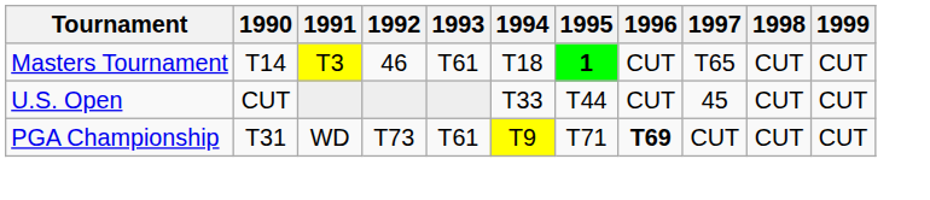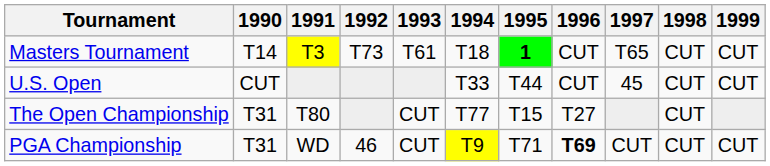 <table class="wikitable" style="font-size:95%;text-align:center;">
 <tr>
 <th>Tournament</th>
 <th>1990</th>
 <th>1991</th>
 <th>1992</th>
 <th>1993</th>
 <th>1994</th>
 <th>1995</th>
 <th>1996</th>
 <th>1997</th>
 <th>1998</th>
 <th>1999</th>
 </tr>
 <tr>
 <td align=left><a href='#'>Masters Tournament</a></td>
 <td>T14</td>
 <td style="background:yellow;">T3</td>
-<td>46</td>
+<td>T73</td>
 <td>T61</td>
 <td>T18</td>
 <td style="background:lime;"><strong>1</strong></td>
 <td>CUT</td>
 <td>T65</td>
 <td>CUT</td>
 <td>CUT</td>
 </tr>
 <tr>
 <td align=left><a href='#'>U.S. Open</a></td>
 <td>CUT</td>
 <td style="background:#eee;"></td>
 <td style="background:#eee;"></td>
 <td style="background:#eee;"></td>
 <td>T33</td>
 <td>T44</td>
 <td>CUT</td>
 <td>45</td>
 <td>CUT</td>
 <td>CUT</td>
 </tr>
 <tr>
+<td align=left><a href='#'>The Open Championship</a></td>
+<td>T31</td>
+<td>T80</td>
+<td style="background:#eee;"></td>
+<td>CUT</td>
+<td>T77</td>
+<td>T15</td>
+<td>T27</td>
+<td style="background:#eee;"></td>
+<td>CUT</td>
+<td style="background:#eee;"></td>
+</tr>
+<tr>
 <td align=left><a href='#'>PGA Championship</a></td>
 <td>T31</td>
 <td>WD</td>
-<td>T73</td>
-<td>T61</td>
+<td>46</td>
+<td>CUT</td>
 <td style="background:yellow;">T9</td>
 <td>T71</td>
 <td><strong>T69</strong></td>
 <td>CUT</td>
 <td>CUT</td>
 <td>CUT</td>
 </tr>
 </table>
